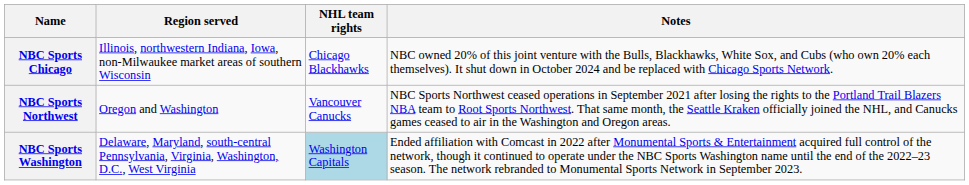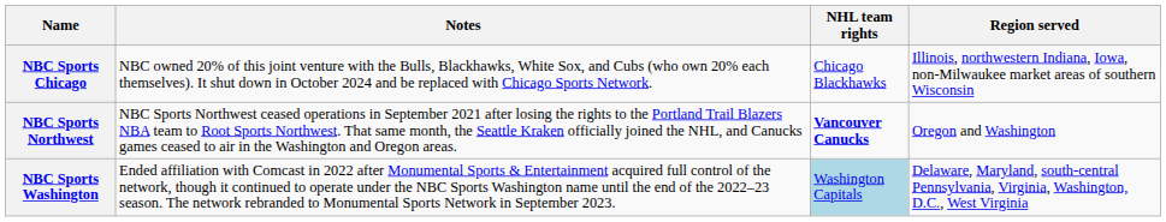 <table class="wikitable">
 <tr>
 <th>Name</th>
+<th>Notes</th>
+<th>NHL team rights</th>
 <th>Region served</th>
-<th>NHL team rights</th>
-<th>Notes</th>
 </tr>
 <tr>
 <th><a href='#'>NBC Sports Chicago</a></th>
+<td>NBC owned 20% of this joint venture with the Bulls, Blackhawks, White Sox, and Cubs (who own 20% each themselves). It shut down in October 2024 and be replaced with <a href='#'>Chicago Sports Network</a>.</td>
+<td><a href='#'>Chicago Blackhawks</a></td>
 <td><a href='#'>Illinois</a>, <a href='#'>northwestern Indiana</a>, <a href='#'>Iowa</a>, non-Milwaukee market areas of southern <a href='#'>Wisconsin</a></td>
-<td><a href='#'>Chicago Blackhawks</a></td>
-<td>NBC owned 20% of this joint venture with the Bulls, Blackhawks, White Sox, and Cubs (who own 20% each themselves). It shut down in October 2024 and be replaced with <a href='#'>Chicago Sports Network</a>.</td>
 </tr>
 <tr>
 <th><a href='#'>NBC Sports Northwest</a></th>
+<td>NBC Sports Northwest ceased operations in September 2021 after losing the rights to the <a href='#'>Portland Trail Blazers</a> <a href='#'>NBA</a> team to <a href='#'>Root Sports Northwest</a>. That same month, the <a href='#'>Seattle Kraken</a> officially joined the NHL, and Canucks games ceased to air in the Washington and Oregon areas.</td>
+<td><strong><a href='#'>Vancouver Canucks</a></strong></td>
 <td><a href='#'>Oregon</a> and <a href='#'>Washington</a></td>
-<td><a href='#'>Vancouver Canucks</a></td>
-<td>NBC Sports Northwest ceased operations in September 2021 after losing the rights to the <a href='#'>Portland Trail Blazers</a> <a href='#'>NBA</a> team to <a href='#'>Root Sports Northwest</a>. That same month, the <a href='#'>Seattle Kraken</a> officially joined the NHL, and Canucks games ceased to air in the Washington and Oregon areas.</td>
 </tr>
 <tr>
 <th><a href='#'>NBC Sports Washington</a></th>
+<td>Ended affiliation with Comcast in 2022 after <a href='#'>Monumental Sports & Entertainment</a> acquired full control of the network, though it continued to operate under the NBC Sports Washington name until the end of the 2022–23 season. The network rebranded to Monumental Sports Network in September 2023.</td>
+<td style="background: lightblue;"><a href='#'>Washington Capitals</a></td>
 <td><a href='#'>Delaware</a>, <a href='#'>Maryland</a>, <a href='#'>south-central Pennsylvania</a>, <a href='#'>Virginia</a>, <a href='#'>Washington, D.C.</a>, <a href='#'>West Virginia</a></td>
-<td style="background: lightblue;"><a href='#'>Washington Capitals</a></td>
-<td>Ended affiliation with Comcast in 2022 after <a href='#'>Monumental Sports & Entertainment</a> acquired full control of the network, though it continued to operate under the NBC Sports Washington name until the end of the 2022–23 season. The network rebranded to Monumental Sports Network in September 2023.</td>
 </tr>
 </table>
